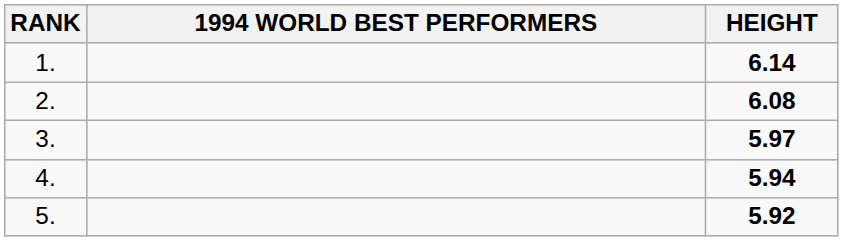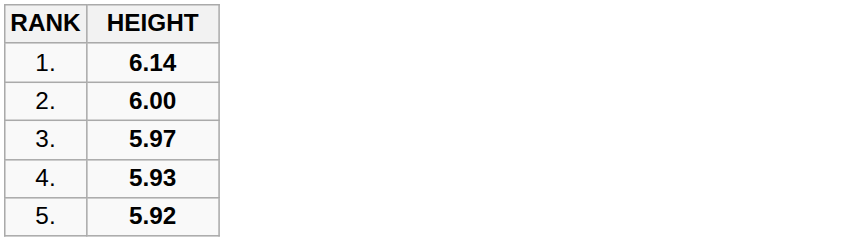 <table class=wikitable>
 <tr>
 <th>RANK</th>
-<th align="center" style="width: 25em">1994 WORLD BEST PERFORMERS</th>
 <th align="center" style="width: 5em">HEIGHT</th>
 </tr>
 <tr>
 <td align="center">1.</td>
-<td></td>
 <td align="center"><strong>6.14</strong></td>
 </tr>
 <tr>
 <td align="center">2.</td>
-<td></td>
-<td align="center"><strong>6.08</strong></td>
+<td align="center"><strong>6.00</strong></td>
 </tr>
 <tr>
 <td align="center">3.</td>
-<td></td>
 <td align="center"><strong>5.97</strong></td>
 </tr>
 <tr>
 <td align="center">4.</td>
-<td></td>
-<td align="center"><strong>5.94</strong></td>
+<td align="center"><strong>5.93</strong></td>
 </tr>
 <tr>
 <td align="center">5.</td>
-<td></td>
 <td align="center"><strong>5.92</strong></td>
 </tr>
 </table>
